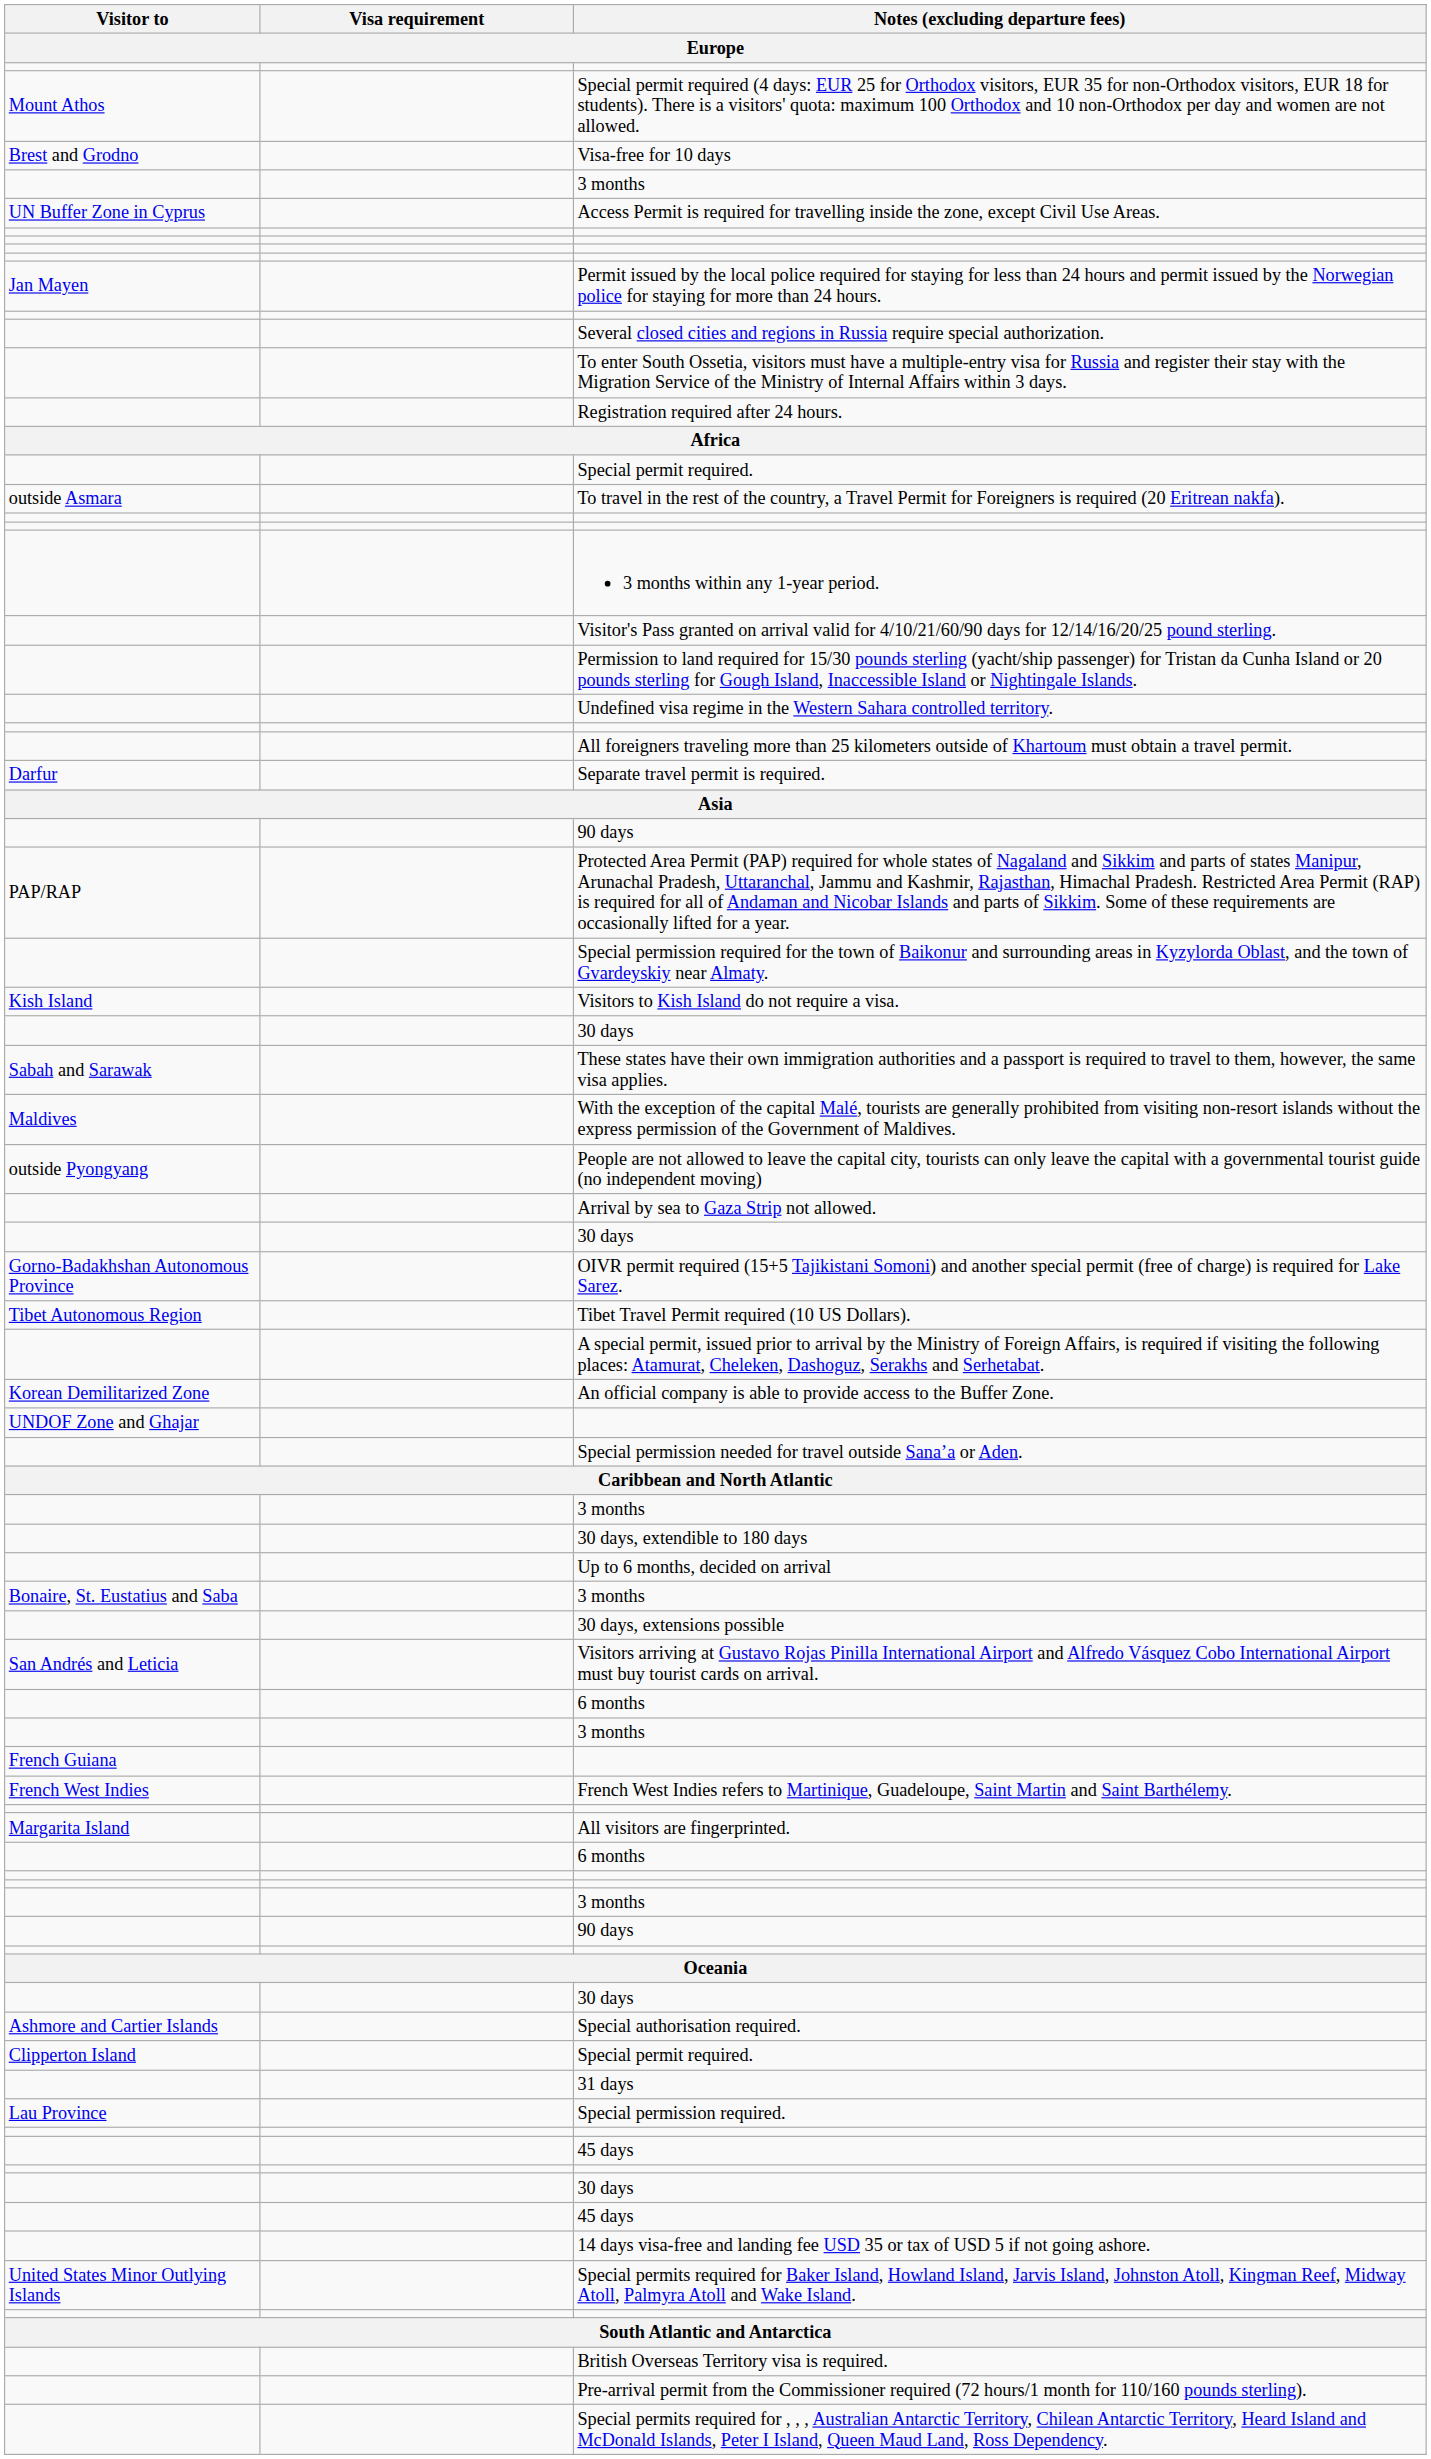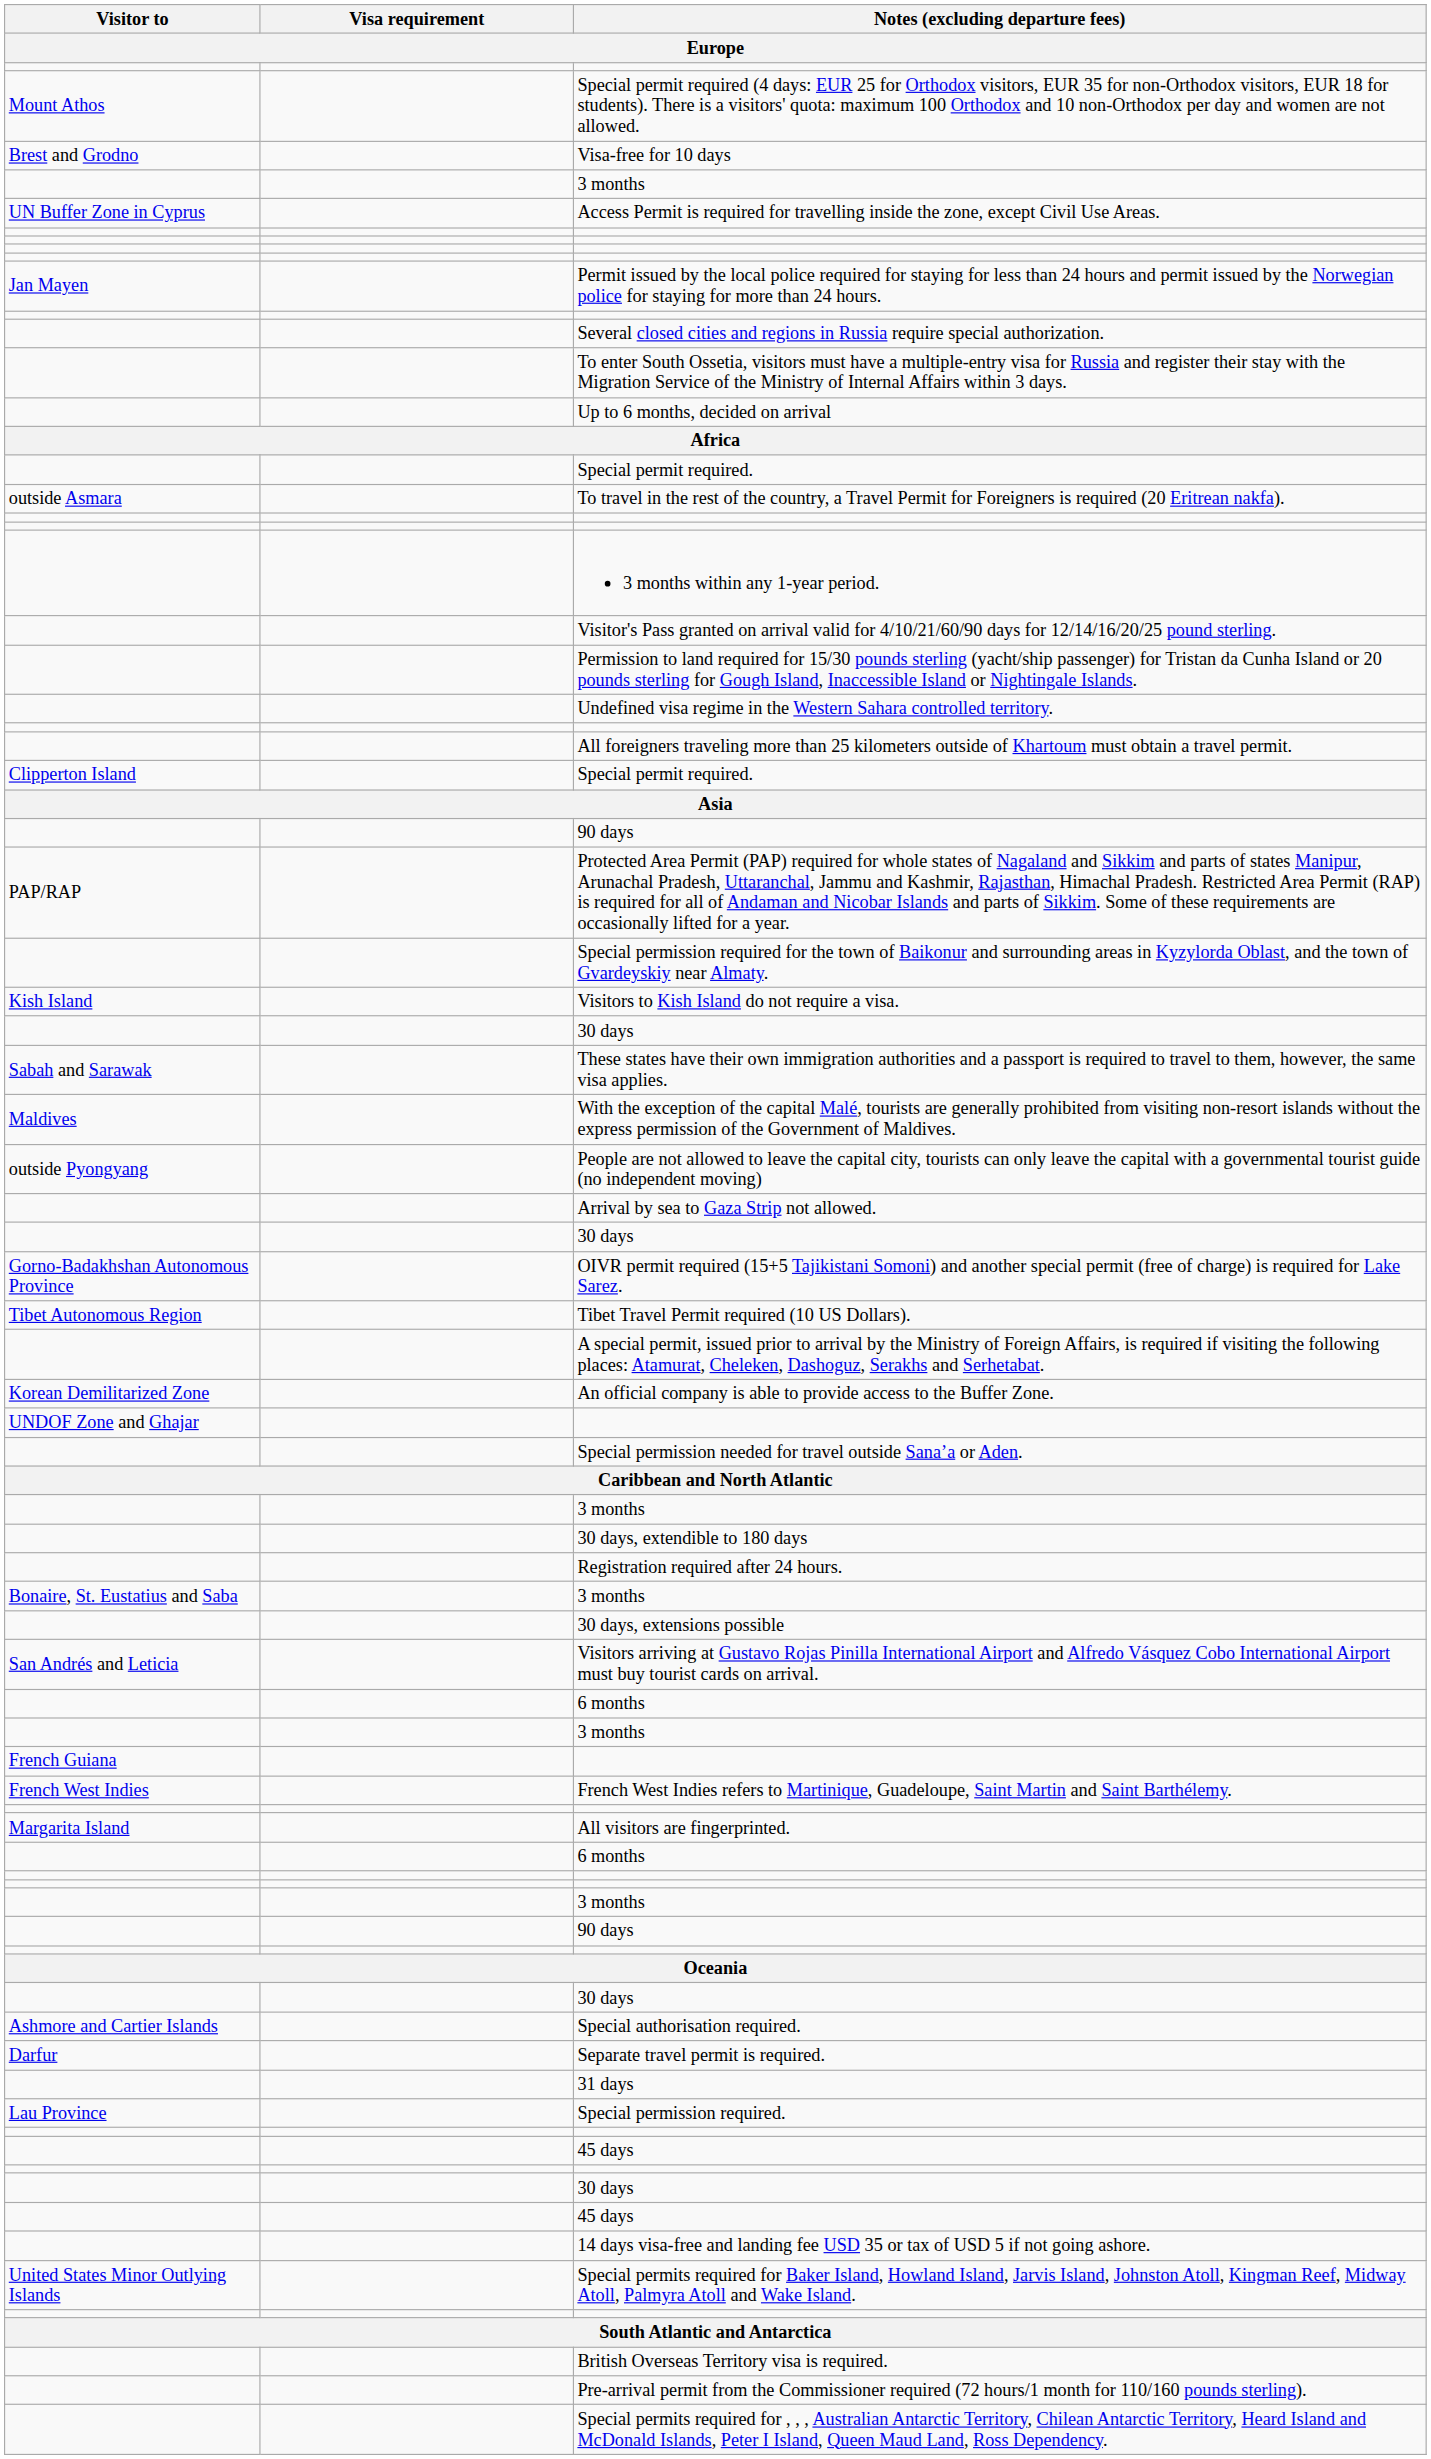 <table class="wikitable sortable sticky-header" style="text-align: left; table-layout: fixed; ">
 <tr>
 <th style="width:18%;">Visitor to</th>
 <th style="width:22%;">Visa requirement</th>
 <th>Notes (excluding departure fees)</th>
 </tr>
 <tr>
 <th colspan="3">Europe</th>
 </tr>
 <tr>
 <td></td>
 <td></td>
 <td></td>
 </tr>
 <tr>
 <td> <a href='#'>Mount Athos</a></td>
 <td></td>
 <td>Special permit required (4 days: <a href='#'>EUR</a> 25 for <a href='#'>Orthodox</a> visitors, EUR 35 for non-Orthodox visitors, EUR 18 for students). There is a visitors' quota: maximum 100 <a href='#'>Orthodox</a> and 10 non-Orthodox per day and women are not allowed.</td>
 </tr>
 <tr>
 <td> <a href='#'>Brest</a> and <a href='#'>Grodno</a></td>
 <td></td>
 <td>Visa-free for 10 days</td>
 </tr>
 <tr>
 <td></td>
 <td></td>
 <td>3 months</td>
 </tr>
 <tr>
 <td> <a href='#'>UN Buffer Zone in Cyprus</a></td>
 <td></td>
 <td>Access Permit is required for travelling inside the zone, except Civil Use Areas.</td>
 </tr>
 <tr>
 <td></td>
 <td></td>
 <td></td>
 </tr>
 <tr>
 <td></td>
 <td></td>
 <td></td>
 </tr>
 <tr>
 <td></td>
 <td></td>
 <td></td>
 </tr>
 <tr>
 <td></td>
 <td></td>
 <td></td>
 </tr>
 <tr>
 <td> <a href='#'>Jan Mayen</a></td>
 <td></td>
 <td>Permit issued by the local police required for staying for less than 24 hours and permit issued by the <a href='#'>Norwegian police</a> for staying for more than 24 hours.</td>
 </tr>
 <tr>
 <td></td>
 <td></td>
 <td></td>
 </tr>
 <tr>
 <td></td>
 <td></td>
 <td>Several <a href='#'>closed cities and regions in Russia</a> require special authorization.</td>
 </tr>
 <tr>
 <td></td>
 <td></td>
 <td>To enter South Ossetia, visitors must have a multiple-entry visa for <a href='#'>Russia</a> and register their stay with the Migration Service of the Ministry of Internal Affairs within 3 days.</td>
 </tr>
 <tr>
 <td></td>
 <td></td>
-<td>Registration required after 24 hours.</td>
+<td>Up to 6 months, decided on arrival</td>
 </tr>
 <tr>
 <th colspan="3">Africa</th>
 </tr>
 <tr>
 <td></td>
 <td></td>
 <td>Special permit required.</td>
 </tr>
 <tr>
 <td> outside <a href='#'>Asmara</a></td>
 <td></td>
 <td>To travel in the rest of the country, a Travel Permit for Foreigners is required (20 <a href='#'>Eritrean nakfa</a>).</td>
 </tr>
 <tr>
 <td></td>
 <td></td>
 <td></td>
 </tr>
 <tr>
 <td></td>
 <td></td>
 <td></td>
 </tr>
 <tr>
 <td></td>
 <td></td>
 <td><br><ul><li>3 months within any 1-year period.</li></ul></td>
 </tr>
 <tr>
 <td></td>
 <td></td>
 <td>Visitor's Pass granted on arrival valid for 4/10/21/60/90 days for 12/14/16/20/25 <a href='#'>pound sterling</a>.</td>
 </tr>
 <tr>
 <td></td>
 <td></td>
 <td>Permission to land required for 15/30 <a href='#'>pounds sterling</a> (yacht/ship passenger) for Tristan da Cunha Island or 20 <a href='#'>pounds sterling</a> for <a href='#'>Gough Island</a>, <a href='#'>Inaccessible Island</a> or <a href='#'>Nightingale Islands</a>.</td>
 </tr>
 <tr>
 <td></td>
 <td></td>
 <td>Undefined visa regime in the <a href='#'>Western Sahara controlled territory</a>.</td>
 </tr>
 <tr>
 <td></td>
 <td></td>
 <td></td>
 </tr>
 <tr>
 <td></td>
 <td></td>
 <td>All foreigners traveling more than 25 kilometers outside of <a href='#'>Khartoum</a> must obtain a travel permit.</td>
 </tr>
 <tr>
-<td> <a href='#'>Darfur</a></td>
+<td> <a href='#'>Clipperton Island</a></td>
 <td></td>
-<td>Separate travel permit is required.</td>
+<td>Special permit required.</td>
 </tr>
 <tr>
 <th colspan="3">Asia</th>
 </tr>
 <tr>
 <td></td>
 <td></td>
 <td>90 days</td>
 </tr>
 <tr>
 <td> PAP/RAP</td>
 <td></td>
 <td>Protected Area Permit (PAP) required for whole states of <a href='#'>Nagaland</a> and <a href='#'>Sikkim</a> and parts of states <a href='#'>Manipur</a>, Arunachal Pradesh, <a href='#'>Uttaranchal</a>, Jammu and Kashmir, <a href='#'>Rajasthan</a>, Himachal Pradesh. Restricted Area Permit (RAP) is required for all of <a href='#'>Andaman and Nicobar Islands</a> and parts of <a href='#'>Sikkim</a>. Some of these requirements are occasionally lifted for a year.</td>
 </tr>
 <tr>
 <td></td>
 <td></td>
 <td>Special permission required for the town of <a href='#'>Baikonur</a> and surrounding areas in <a href='#'>Kyzylorda Oblast</a>, and the town of <a href='#'>Gvardeyskiy</a> near <a href='#'>Almaty</a>.</td>
 </tr>
 <tr>
 <td> <a href='#'>Kish Island</a></td>
 <td></td>
 <td>Visitors to <a href='#'>Kish Island</a> do not require a visa.</td>
 </tr>
 <tr>
 <td></td>
 <td></td>
 <td>30 days</td>
 </tr>
 <tr>
 <td>  <a href='#'>Sabah</a> and  <a href='#'>Sarawak</a></td>
 <td></td>
 <td>These states have their own immigration authorities and a passport is required to travel to them, however, the same visa applies.</td>
 </tr>
 <tr>
 <td> <a href='#'>Maldives</a></td>
 <td></td>
 <td>With the exception of the capital <a href='#'>Malé</a>, tourists are generally prohibited from visiting non-resort islands without the express permission of the Government of Maldives.</td>
 </tr>
 <tr>
 <td> outside <a href='#'>Pyongyang</a></td>
 <td></td>
 <td>People are not allowed to leave the capital city, tourists can only leave the capital with a governmental tourist guide (no independent moving)</td>
 </tr>
 <tr>
 <td></td>
 <td></td>
 <td>Arrival by sea to <a href='#'>Gaza Strip</a> not allowed.</td>
 </tr>
 <tr>
 <td></td>
 <td></td>
 <td>30 days</td>
 </tr>
 <tr>
 <td> <a href='#'>Gorno-Badakhshan Autonomous Province</a></td>
 <td></td>
 <td>OIVR permit required (15+5 <a href='#'>Tajikistani Somoni</a>) and another special permit (free of charge) is required for <a href='#'>Lake Sarez</a>.</td>
 </tr>
 <tr>
 <td> <a href='#'>Tibet Autonomous Region</a></td>
 <td></td>
 <td>Tibet Travel Permit required (10 US Dollars).</td>
 </tr>
 <tr>
 <td></td>
 <td></td>
 <td>A special permit, issued prior to arrival by the Ministry of Foreign Affairs, is required if visiting the following places: <a href='#'>Atamurat</a>, <a href='#'>Cheleken</a>, <a href='#'>Dashoguz</a>, <a href='#'>Serakhs</a> and <a href='#'>Serhetabat</a>.</td>
 </tr>
 <tr>
 <td> <a href='#'>Korean Demilitarized Zone</a></td>
 <td></td>
 <td>An official company is able to provide access to the Buffer Zone.</td>
 </tr>
 <tr>
 <td> <a href='#'>UNDOF Zone</a> and <a href='#'>Ghajar</a></td>
 <td></td>
 <td></td>
 </tr>
 <tr>
 <td></td>
 <td></td>
 <td>Special permission needed for travel outside <a href='#'>Sana’a</a> or <a href='#'>Aden</a>.</td>
 </tr>
 <tr>
 <th colspan="3">Caribbean and North Atlantic</th>
 </tr>
 <tr>
 <td></td>
 <td></td>
 <td>3 months</td>
 </tr>
 <tr>
 <td></td>
 <td></td>
 <td>30 days, extendible to 180 days</td>
 </tr>
 <tr>
 <td></td>
 <td></td>
-<td>Up to 6 months, decided on arrival</td>
+<td>Registration required after 24 hours.</td>
 </tr>
 <tr>
 <td> <a href='#'>Bonaire</a>, <a href='#'>St. Eustatius</a> and <a href='#'>Saba</a></td>
 <td></td>
 <td>3 months</td>
 </tr>
 <tr>
 <td></td>
 <td></td>
 <td>30 days, extensions possible</td>
 </tr>
 <tr>
 <td> <a href='#'>San Andrés</a> and <a href='#'>Leticia</a></td>
 <td></td>
 <td>Visitors arriving at <a href='#'>Gustavo Rojas Pinilla International Airport</a> and <a href='#'>Alfredo Vásquez Cobo International Airport</a> must buy tourist cards on arrival.</td>
 </tr>
 <tr>
 <td></td>
 <td></td>
 <td>6 months</td>
 </tr>
 <tr>
 <td></td>
 <td></td>
 <td>3 months</td>
 </tr>
 <tr>
 <td> <a href='#'>French Guiana</a></td>
 <td></td>
 <td></td>
 </tr>
 <tr>
 <td> <a href='#'>French West Indies</a></td>
 <td></td>
 <td>French West Indies refers to <a href='#'>Martinique</a>, Guadeloupe, <a href='#'>Saint Martin</a> and <a href='#'>Saint Barthélemy</a>.</td>
 </tr>
 <tr>
 <td></td>
 <td></td>
 <td></td>
 </tr>
 <tr>
 <td> <a href='#'>Margarita Island</a></td>
 <td></td>
 <td>All visitors are fingerprinted.</td>
 </tr>
 <tr>
 <td></td>
 <td></td>
 <td>6 months</td>
 </tr>
 <tr>
 <td></td>
 <td></td>
 <td></td>
 </tr>
 <tr>
 <td></td>
 <td></td>
 <td></td>
 </tr>
 <tr>
 <td></td>
 <td></td>
 <td>3 months</td>
 </tr>
 <tr>
 <td></td>
 <td></td>
 <td>90 days</td>
 </tr>
 <tr>
 <td></td>
 <td></td>
 <td></td>
 </tr>
 <tr>
 <th colspan="3">Oceania</th>
 </tr>
 <tr>
 <td></td>
 <td></td>
 <td>30 days</td>
 </tr>
 <tr>
 <td> <a href='#'>Ashmore and Cartier Islands</a></td>
 <td></td>
 <td>Special authorisation required.</td>
 </tr>
 <tr>
-<td> <a href='#'>Clipperton Island</a></td>
+<td> <a href='#'>Darfur</a></td>
 <td></td>
-<td>Special permit required.</td>
+<td>Separate travel permit is required.</td>
 </tr>
 <tr>
 <td></td>
 <td></td>
 <td>31 days</td>
 </tr>
 <tr>
 <td> <a href='#'>Lau Province</a></td>
 <td></td>
 <td>Special permission required.</td>
 </tr>
 <tr>
 <td></td>
 <td></td>
 <td></td>
 </tr>
 <tr>
 <td></td>
 <td></td>
 <td>45 days</td>
 </tr>
 <tr>
 <td></td>
 <td></td>
 <td></td>
 </tr>
 <tr>
 <td></td>
 <td></td>
 <td>30 days</td>
 </tr>
 <tr>
 <td></td>
 <td></td>
 <td>45 days</td>
 </tr>
 <tr>
 <td></td>
 <td></td>
 <td>14 days visa-free and landing fee <a href='#'>USD</a> 35 or tax of USD 5 if not going ashore.</td>
 </tr>
 <tr>
 <td> <a href='#'>United States Minor Outlying Islands</a></td>
 <td></td>
 <td>Special permits required for <a href='#'>Baker Island</a>, <a href='#'>Howland Island</a>, <a href='#'>Jarvis Island</a>, <a href='#'>Johnston Atoll</a>, <a href='#'>Kingman Reef</a>, <a href='#'>Midway Atoll</a>, <a href='#'>Palmyra Atoll</a> and <a href='#'>Wake Island</a>.</td>
 </tr>
 <tr>
 <td></td>
 <td></td>
 <td></td>
 </tr>
 <tr>
 <th colspan="3">South Atlantic and Antarctica</th>
 </tr>
 <tr>
 <td></td>
 <td></td>
 <td>British Overseas Territory visa is required.</td>
 </tr>
 <tr>
 <td></td>
 <td></td>
 <td>Pre-arrival permit from the Commissioner required (72 hours/1 month for 110/160 <a href='#'>pounds sterling</a>).</td>
 </tr>
 <tr>
 <td></td>
 <td></td>
 <td>Special permits required for , , ,  <a href='#'>Australian Antarctic Territory</a>,  <a href='#'>Chilean Antarctic Territory</a>,  <a href='#'>Heard Island and McDonald Islands</a>,  <a href='#'>Peter I Island</a>,  <a href='#'>Queen Maud Land</a>,  <a href='#'>Ross Dependency</a>.</td>
 </tr>
 </table>
